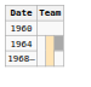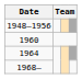 <table class="wikitable" style="text-align:center; font-size:90%;">
 <tr>
 <th>Date</th>
 <th colspan=3>Team</th>
+</tr>
+<tr>
+<td>1948–1956</td>
+<td></td>
+<td style="background:moccasin"></td>
+<td style="background:darkgray"></td>
 </tr>
 <tr>
 <td>1960</td>
 <td colspan=3></td>
 </tr>
 <tr>
 <td>1964</td>
 <td rowspan=2></td>
 <td rowspan=2 style="background:moccasin"></td>
 <td style="background:darkgray"></td>
 </tr>
 <tr>
 <td>1968–</td>
 <td></td>
 </tr>
 </table>
